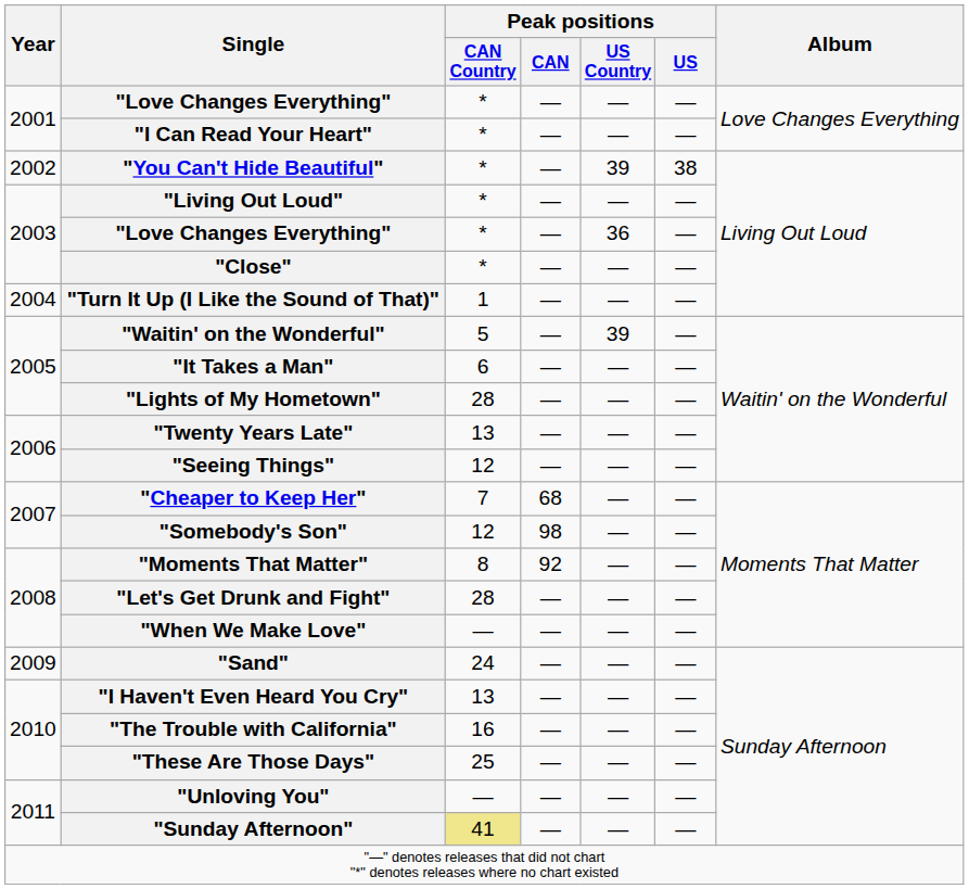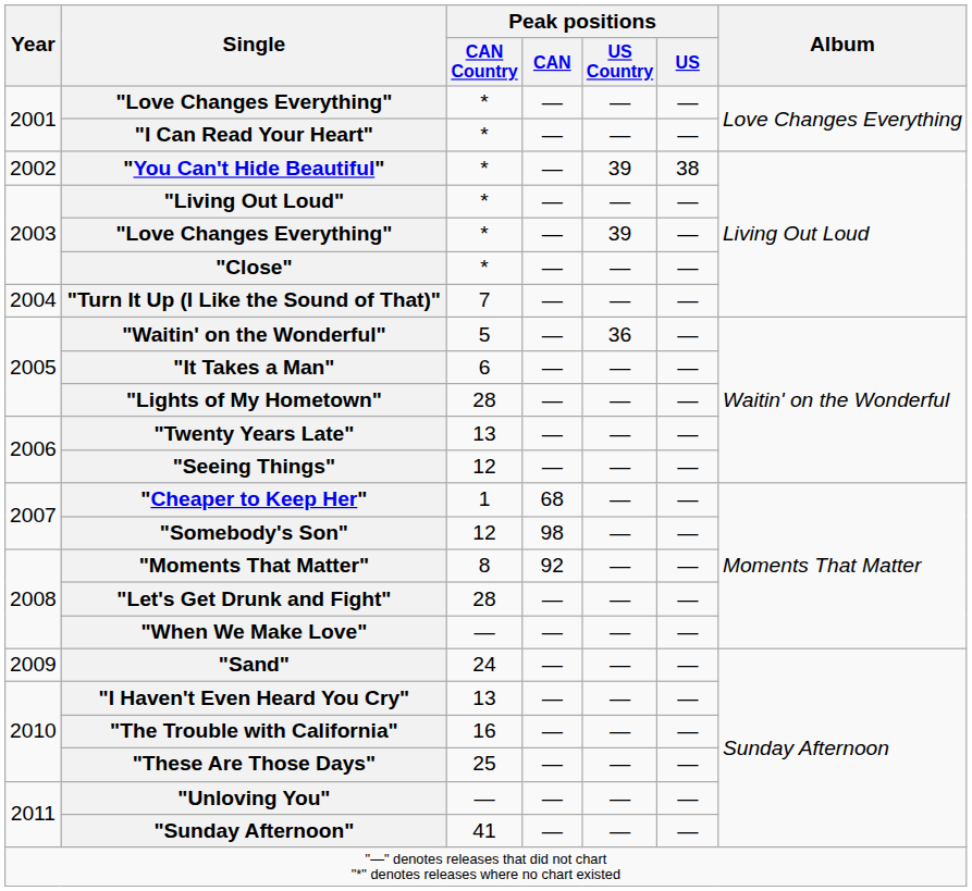 <table class="wikitable plainrowheaders" style="text-align:center;">
 <tr>
 <th rowspan="2">Year</th>
 <th rowspan="2" style="width:18em;">Single</th>
 <th colspan="4">Peak positions</th>
 <th rowspan="2">Album</th>
 </tr>
 <tr style="font-size:smaller;">
 <th width="40"><a href='#'>CAN Country</a><br></th>
 <th width="40"><a href='#'>CAN</a><br></th>
 <th width="40"><a href='#'>US Country</a><br></th>
 <th width="40"><a href='#'>US</a><br></th>
 </tr>
 <tr>
 <td rowspan="2">2001</td>
 <th scope="row">"Love Changes Everything"</th>
 <td>*</td>
 <td>—</td>
 <td>—</td>
 <td>—</td>
 <td align="left" rowspan="2"><em>Love Changes Everything</em></td>
 </tr>
 <tr>
 <th scope="row">"I Can Read Your Heart"</th>
 <td>*</td>
 <td>—</td>
 <td>—</td>
 <td>—</td>
 </tr>
 <tr>
 <td>2002</td>
 <th scope="row">"<a href='#'>You Can't Hide Beautiful</a>"</th>
 <td>*</td>
 <td>—</td>
 <td>39</td>
 <td>38</td>
 <td align="left" rowspan="5"><em>Living Out Loud</em></td>
 </tr>
 <tr>
 <td rowspan="3">2003</td>
 <th scope="row">"Living Out Loud"</th>
 <td>*</td>
 <td>—</td>
 <td>—</td>
 <td>—</td>
 </tr>
 <tr>
 <th scope="row">"Love Changes Everything" </th>
 <td>*</td>
 <td>—</td>
-<td>36</td>
+<td>39</td>
 <td>—</td>
 </tr>
 <tr>
 <th scope="row">"Close"</th>
 <td>*</td>
 <td>—</td>
 <td>—</td>
 <td>—</td>
 </tr>
 <tr>
 <td>2004</td>
 <th scope="row">"Turn It Up (I Like the Sound of That)"</th>
-<td>1</td>
+<td>7</td>
 <td>—</td>
 <td>—</td>
 <td>—</td>
 </tr>
 <tr>
 <td rowspan="3">2005</td>
 <th scope="row">"Waitin' on the Wonderful"</th>
 <td>5</td>
 <td>—</td>
-<td>39</td>
+<td>36</td>
 <td>—</td>
 <td align="left" rowspan="5"><em>Waitin' on the Wonderful</em></td>
 </tr>
 <tr>
 <th scope="row">"It Takes a Man"</th>
 <td>6</td>
 <td>—</td>
 <td>—</td>
 <td>—</td>
 </tr>
 <tr>
 <th scope="row">"Lights of My Hometown"</th>
 <td>28</td>
 <td>—</td>
 <td>—</td>
 <td>—</td>
 </tr>
 <tr>
 <td rowspan="2">2006</td>
 <th scope="row">"Twenty Years Late"</th>
 <td>13</td>
 <td>—</td>
 <td>—</td>
 <td>—</td>
 </tr>
 <tr>
 <th scope="row">"Seeing Things"</th>
 <td>12</td>
 <td>—</td>
 <td>—</td>
 <td>—</td>
 </tr>
 <tr>
 <td rowspan="2">2007</td>
 <th scope="row">"<a href='#'>Cheaper to Keep Her</a>"</th>
-<td>7</td>
+<td>1</td>
 <td>68</td>
 <td>—</td>
 <td>—</td>
 <td align="left" rowspan="5"><em>Moments That Matter</em></td>
 </tr>
 <tr>
 <th scope="row">"Somebody's Son"</th>
 <td>12</td>
 <td>98</td>
 <td>—</td>
 <td>—</td>
 </tr>
 <tr>
 <td rowspan="3">2008</td>
 <th scope="row">"Moments That Matter"</th>
 <td>8</td>
 <td>92</td>
 <td>—</td>
 <td>—</td>
 </tr>
 <tr>
 <th scope="row">"Let's Get Drunk and Fight"</th>
 <td>28</td>
 <td>—</td>
 <td>—</td>
 <td>—</td>
 </tr>
 <tr>
 <th scope="row">"When We Make Love"</th>
 <td>—</td>
 <td>—</td>
 <td>—</td>
 <td>—</td>
 </tr>
 <tr>
 <td>2009</td>
 <th scope="row">"Sand"</th>
 <td>24</td>
 <td>—</td>
 <td>—</td>
 <td>—</td>
 <td align="left" rowspan="6"><em>Sunday Afternoon</em></td>
 </tr>
 <tr>
 <td rowspan="3">2010</td>
 <th scope="row">"I Haven't Even Heard You Cry"</th>
 <td>13</td>
 <td>—</td>
 <td>—</td>
 <td>—</td>
 </tr>
 <tr>
 <th scope="row">"The Trouble with California"</th>
 <td>16</td>
 <td>—</td>
 <td>—</td>
 <td>—</td>
 </tr>
 <tr>
 <th scope="row">"These Are Those Days"</th>
 <td>25</td>
 <td>—</td>
 <td>—</td>
 <td>—</td>
 </tr>
 <tr>
 <td rowspan="2">2011</td>
 <th scope="row">"Unloving You"</th>
 <td>—</td>
 <td>—</td>
 <td>—</td>
 <td>—</td>
 </tr>
 <tr>
 <th scope="row">"Sunday Afternoon"</th>
-<td style="background: khaki;">41</td>
+<td>41</td>
 <td>—</td>
 <td>—</td>
 <td>—</td>
 </tr>
 <tr>
 <td colspan="7" style="font-size:8pt">"—" denotes releases that did not chart<br>"*" denotes releases where no chart existed</td>
 </tr>
 </table>
